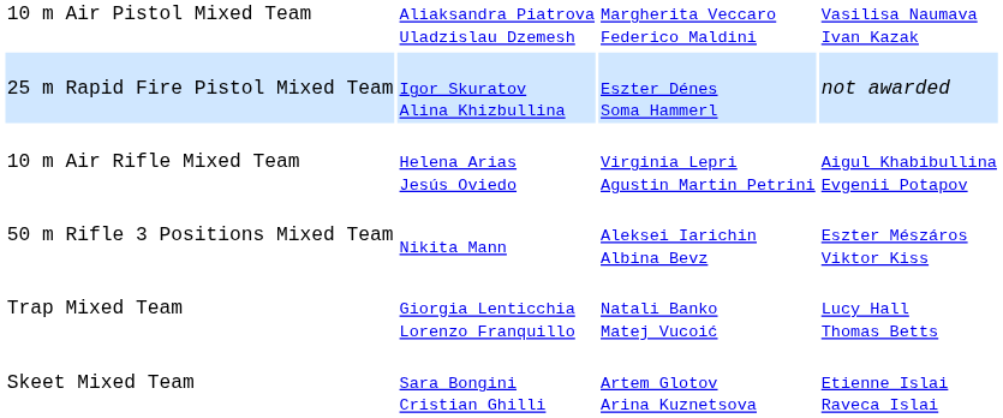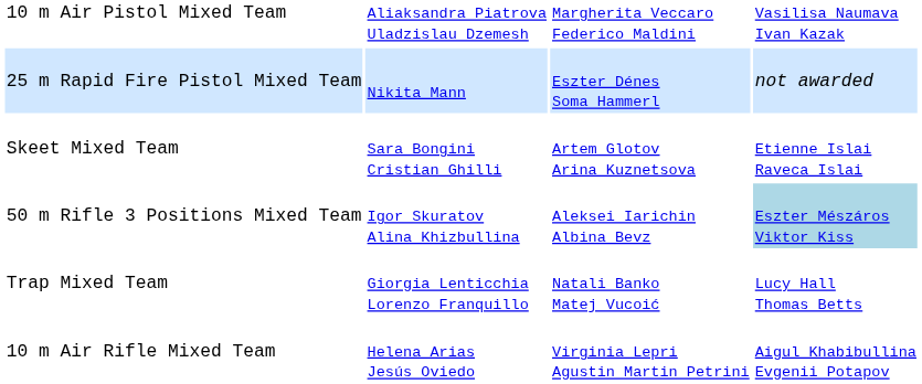 <table>
 <tr>
 <td>10 m Air Pistol Mixed Team</td>
 <td><br><small><a href='#'>Aliaksandra Piatrova</a><br><a href='#'>Uladzislau Dzemesh</a></small></td>
 <td><br><small><a href='#'>Margherita Veccaro</a><br><a href='#'>Federico Maldini</a></small></td>
 <td><br><small><a href='#'>Vasilisa Naumava</a><br><a href='#'>Ivan Kazak</a></small></td>
 </tr>
 <tr bgcolor=#D0E7FF>
 <td>25 m Rapid Fire Pistol Mixed Team</td>
-<td><br><small><a href='#'>Igor Skuratov</a><br><a href='#'>Alina Khizbullina</a></small></td>
+<td><br><small><a href='#'>Nikita Mann</a><br></small></td>
 <td><br><small><a href='#'>Eszter Dénes</a><br><a href='#'>Soma Hammerl</a></small></td>
 <td><em>not awarded</em></td>
 </tr>
 <tr>
-<td>10 m Air Rifle Mixed Team</td>
-<td><br><small><a href='#'>Helena Arias</a><br><a href='#'>Jesús Oviedo</a></small></td>
-<td><br><small><a href='#'>Virginia Lepri</a><br><a href='#'>Agustin Martin Petrini</a></small></td>
-<td><br><small><a href='#'>Aigul Khabibullina</a><br><a href='#'>Evgenii Potapov</a></small></td>
+<td>Skeet Mixed Team</td>
+<td><br><small><a href='#'>Sara Bongini</a><br><a href='#'>Cristian Ghilli</a></small></td>
+<td><br><small><a href='#'>Artem Glotov</a><br><a href='#'>Arina Kuznetsova</a></small></td>
+<td><br><small><a href='#'>Etienne Islai</a><br><a href='#'>Raveca Islai</a></small></td>
 </tr>
 <tr>
 <td>50 m Rifle 3 Positions Mixed Team</td>
-<td><br><small><a href='#'>Nikita Mann</a><br></small></td>
+<td><br><small><a href='#'>Igor Skuratov</a><br><a href='#'>Alina Khizbullina</a></small></td>
 <td><br><small><a href='#'>Aleksei Iarichin</a><br><a href='#'>Albina Bevz</a></small></td>
-<td><br><small><a href='#'>Eszter Mészáros</a><br><a href='#'>Viktor Kiss</a></small></td>
+<td style="background: lightblue;"><br><small><a href='#'>Eszter Mészáros</a><br><a href='#'>Viktor Kiss</a></small></td>
 </tr>
 <tr>
 <td>Trap Mixed Team</td>
 <td><br><small><a href='#'>Giorgia Lenticchia</a><br><a href='#'>Lorenzo Franquillo</a></small></td>
 <td><br><small><a href='#'>Natali Banko</a><br><a href='#'>Matej Vucoić</a></small></td>
 <td><br><small><a href='#'>Lucy Hall</a><br><a href='#'>Thomas Betts</a></small></td>
 </tr>
 <tr>
-<td>Skeet Mixed Team</td>
-<td><br><small><a href='#'>Sara Bongini</a><br><a href='#'>Cristian Ghilli</a></small></td>
-<td><br><small><a href='#'>Artem Glotov</a><br><a href='#'>Arina Kuznetsova</a></small></td>
-<td><br><small><a href='#'>Etienne Islai</a><br><a href='#'>Raveca Islai</a></small></td>
+<td>10 m Air Rifle Mixed Team</td>
+<td><br><small><a href='#'>Helena Arias</a><br><a href='#'>Jesús Oviedo</a></small></td>
+<td><br><small><a href='#'>Virginia Lepri</a><br><a href='#'>Agustin Martin Petrini</a></small></td>
+<td><br><small><a href='#'>Aigul Khabibullina</a><br><a href='#'>Evgenii Potapov</a></small></td>
 </tr>
 </table>
